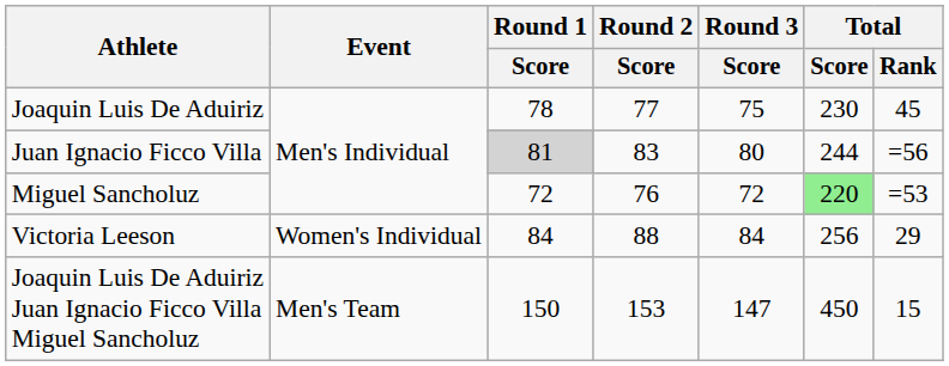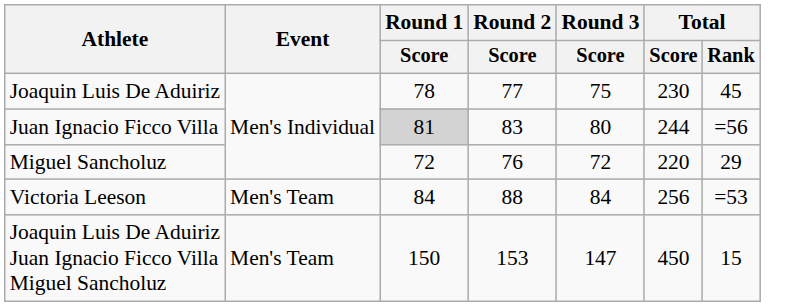 <table class=wikitable style="font-size:90%;">
 <tr>
 <th rowspan=2>Athlete</th>
 <th rowspan=2>Event</th>
 <th>Round 1</th>
 <th>Round 2</th>
 <th>Round 3</th>
 <th colspan=3>Total</th>
 </tr>
 <tr style="font-size:95%">
 <th>Score</th>
 <th>Score</th>
 <th>Score</th>
 <th>Score</th>
 <th>Rank</th>
 </tr>
 <tr align=center>
 <td align=left>Joaquin Luis De Aduiriz</td>
 <td align=left rowspan=3>Men's Individual</td>
 <td>78</td>
 <td>77</td>
 <td>75</td>
 <td>230</td>
 <td>45</td>
 </tr>
 <tr align=center>
 <td align=left>Juan Ignacio Ficco Villa</td>
 <td style="background: lightgrey;">81</td>
 <td>83</td>
 <td>80</td>
 <td>244</td>
 <td>=56</td>
 </tr>
 <tr align=center>
 <td align=left>Miguel Sancholuz</td>
 <td>72</td>
 <td>76</td>
 <td>72</td>
-<td style="background: lightgreen;">220</td>
-<td>=53</td>
+<td>220</td>
+<td>29</td>
 </tr>
 <tr align=center>
 <td align=left>Victoria Leeson</td>
-<td align=left>Women's Individual</td>
+<td align=left>Men's Team</td>
 <td>84</td>
 <td>88</td>
 <td>84</td>
 <td>256</td>
-<td>29</td>
+<td>=53</td>
 </tr>
 <tr align=center>
 <td align=left>Joaquin Luis De Aduiriz<br>Juan Ignacio Ficco Villa<br>Miguel Sancholuz</td>
 <td align=left>Men's Team</td>
 <td>150</td>
 <td>153</td>
 <td>147</td>
 <td>450</td>
 <td>15</td>
 </tr>
 </table>
